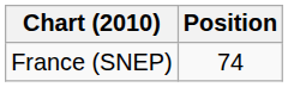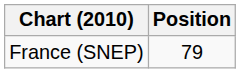 <table class="wikitable">
 <tr>
 <th>Chart (2010)</th>
 <th>Position</th>
 </tr>
 <tr>
 <td>France (SNEP)</td>
-<td align="center">74</td>
+<td align="center">79</td>
 </tr>
 </table>
